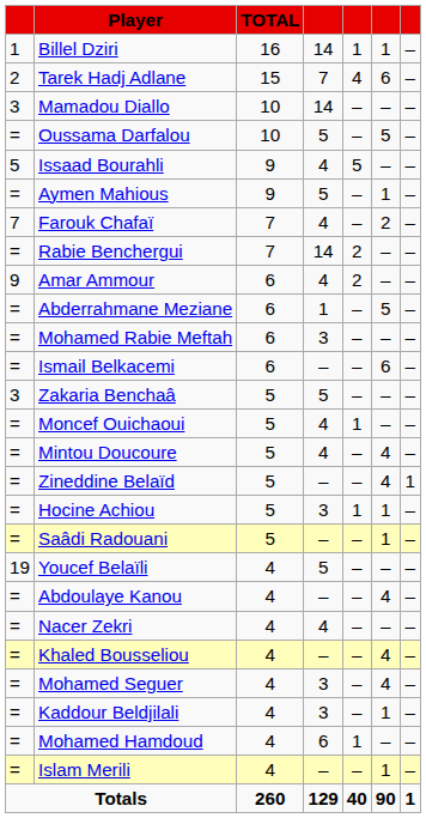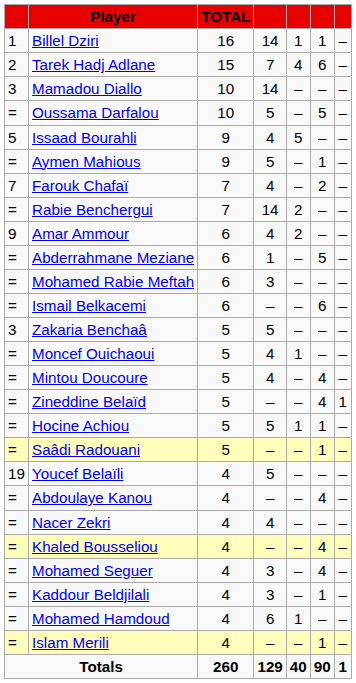 <table border="0" class="wikitable" style="text-align:center;font-size:95%">
 <tr>
 <th scope=col style="color:#000000; background:#E60000;"></th>
 <th scope=col style="color:#000000; background:#E60000;">Player</th>
 <th scope=col style="color:#000000; background:#E60000;">TOTAL</th>
 <th scope=col style="color:#000000; background:#E60000;" width=10><a href='#'></a></th>
 <th scope=col style="color:#000000; background:#E60000;" width=10><a href='#'></a></th>
 <th scope=col style="color:#000000; background:#E60000;" width=10><s><a href='#'></a></s> <a href='#'></a></th>
 <th scope=col style="color:#000000; background:#E60000;" width=10><a href='#'></a></th>
 </tr>
 <tr>
 <td align=left>1</td>
 <td align=left> <a href='#'>Billel Dziri</a></td>
 <td align=center>16</td>
 <td>14</td>
 <td>1</td>
 <td>1</td>
 <td>–</td>
 </tr>
 <tr>
 <td align=left>2</td>
 <td align=left> <a href='#'>Tarek Hadj Adlane</a></td>
 <td align=center>15</td>
 <td>7</td>
 <td>4</td>
 <td>6</td>
 <td>–</td>
 </tr>
 <tr>
 <td align=left>3</td>
 <td align=left> <a href='#'>Mamadou Diallo</a></td>
 <td align=center>10</td>
 <td>14</td>
 <td>–</td>
 <td>–</td>
 <td>–</td>
 </tr>
 <tr>
 <td align=left>=</td>
 <td align=left> <a href='#'>Oussama Darfalou</a></td>
 <td align=center>10</td>
 <td>5</td>
 <td>–</td>
 <td>5</td>
 <td>–</td>
 </tr>
 <tr>
 <td align=left>5</td>
 <td align=left> <a href='#'>Issaad Bourahli</a></td>
 <td align=center>9</td>
 <td>4</td>
 <td>5</td>
 <td>–</td>
 <td>–</td>
 </tr>
 <tr>
 <td align=left>=</td>
 <td align=left> <a href='#'>Aymen Mahious</a></td>
 <td align=center>9</td>
 <td>5</td>
 <td>–</td>
 <td>1</td>
 <td>–</td>
 </tr>
 <tr>
 <td align=left>7</td>
 <td align=left> <a href='#'>Farouk Chafaï</a></td>
 <td align=center>7</td>
 <td>4</td>
 <td>–</td>
 <td>2</td>
 <td>–</td>
 </tr>
 <tr>
 <td align=left>=</td>
 <td align=left> <a href='#'>Rabie Benchergui</a></td>
 <td align=center>7</td>
 <td>14</td>
 <td>2</td>
 <td>–</td>
 <td>–</td>
 </tr>
 <tr>
 <td align=left>9</td>
 <td align=left> <a href='#'>Amar Ammour</a></td>
 <td align=center>6</td>
 <td>4</td>
 <td>2</td>
 <td>–</td>
 <td>–</td>
 </tr>
 <tr>
 <td align=left>=</td>
 <td align=left> <a href='#'>Abderrahmane Meziane</a></td>
 <td align=center>6</td>
 <td>1</td>
 <td>–</td>
 <td>5</td>
 <td>–</td>
 </tr>
 <tr>
 <td align=left>=</td>
 <td align=left> <a href='#'>Mohamed Rabie Meftah</a></td>
 <td align=center>6</td>
 <td>3</td>
 <td>–</td>
 <td>–</td>
 <td>–</td>
 </tr>
 <tr>
 <td align=left>=</td>
 <td align=left> <a href='#'>Ismail Belkacemi</a></td>
 <td align=center>6</td>
 <td>–</td>
 <td>–</td>
 <td>6</td>
 <td>–</td>
 </tr>
 <tr>
 <td align=left>3</td>
 <td align=left> <a href='#'>Zakaria Benchaâ</a></td>
 <td align=center>5</td>
 <td>5</td>
 <td>–</td>
 <td>–</td>
 <td>–</td>
 </tr>
 <tr>
 <td align=left>=</td>
 <td align=left> <a href='#'>Moncef Ouichaoui</a></td>
 <td align=center>5</td>
 <td>4</td>
 <td>1</td>
 <td>–</td>
 <td>–</td>
 </tr>
 <tr>
 <td align=left>=</td>
 <td align=left> <a href='#'>Mintou Doucoure</a></td>
 <td align=center>5</td>
 <td>4</td>
 <td>–</td>
 <td>4</td>
 <td>–</td>
 </tr>
 <tr>
 <td align=left>=</td>
 <td align=left> <a href='#'>Zineddine Belaïd</a></td>
 <td align=center>5</td>
 <td>–</td>
 <td>–</td>
 <td>4</td>
 <td>1</td>
 </tr>
 <tr>
 <td align=left>=</td>
 <td align=left> <a href='#'>Hocine Achiou</a></td>
 <td align=center>5</td>
-<td>3</td>
+<td>5</td>
 <td>1</td>
 <td>1</td>
 <td>–</td>
 </tr>
 <tr style="background:#ffb">
 <td align=left>=</td>
 <td align=left> <a href='#'>Saâdi Radouani</a></td>
 <td align=center>5</td>
 <td>–</td>
 <td>–</td>
 <td>1</td>
 <td>–</td>
 </tr>
 <tr>
 <td align=left>19</td>
 <td align=left> <a href='#'>Youcef Belaïli</a></td>
 <td align=center>4</td>
 <td>5</td>
 <td>–</td>
 <td>–</td>
 <td>–</td>
 </tr>
 <tr>
 <td align=left>=</td>
 <td align=left> <a href='#'>Abdoulaye Kanou</a></td>
 <td align=center>4</td>
 <td>–</td>
 <td>–</td>
 <td>4</td>
 <td>–</td>
 </tr>
 <tr>
 <td align=left>=</td>
 <td align=left> <a href='#'>Nacer Zekri</a></td>
 <td align=center>4</td>
 <td>4</td>
 <td>–</td>
 <td>–</td>
 <td>–</td>
 </tr>
 <tr style="background:#ffb">
 <td align=left>=</td>
 <td align=left> <a href='#'>Khaled Bousseliou</a></td>
 <td align=center>4</td>
 <td>–</td>
 <td>–</td>
 <td>4</td>
 <td>–</td>
 </tr>
 <tr>
 <td align=left>=</td>
 <td align=left> <a href='#'>Mohamed Seguer</a></td>
 <td align=center>4</td>
 <td>3</td>
 <td>–</td>
 <td>4</td>
 <td>–</td>
 </tr>
 <tr>
 <td align=left>=</td>
 <td align=left> <a href='#'>Kaddour Beldjilali</a></td>
 <td align=center>4</td>
 <td>3</td>
 <td>–</td>
 <td>1</td>
 <td>–</td>
 </tr>
 <tr>
 <td align=left>=</td>
 <td align=left> <a href='#'>Mohamed Hamdoud</a></td>
 <td align=center>4</td>
 <td>6</td>
 <td>1</td>
 <td>–</td>
 <td>–</td>
 </tr>
 <tr style="background:#ffb">
 <td align=left>=</td>
 <td align=left> <a href='#'>Islam Merili</a></td>
 <td align=center>4</td>
 <td>–</td>
 <td>–</td>
 <td>1</td>
 <td>–</td>
 </tr>
 <tr>
 <td colspan="2"><strong>Totals</strong></td>
 <td align=center><strong>260</strong></td>
 <td><strong>129</strong></td>
 <td><strong>40</strong></td>
 <td><strong>90</strong></td>
 <td><strong>1</strong></td>
 </tr>
 </table>
